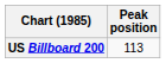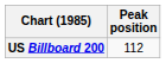 <table class="wikitable plainrowheaders">
 <tr>
 <th scope="col">Chart (1985)</th>
 <th scope="col">Peak<br>position</th>
 </tr>
 <tr>
 <th scope="row">US <a href='#'><em>Billboard</em> 200</a></th>
-<td align="center">113</td>
+<td align="center">112</td>
 </tr>
 </table>
